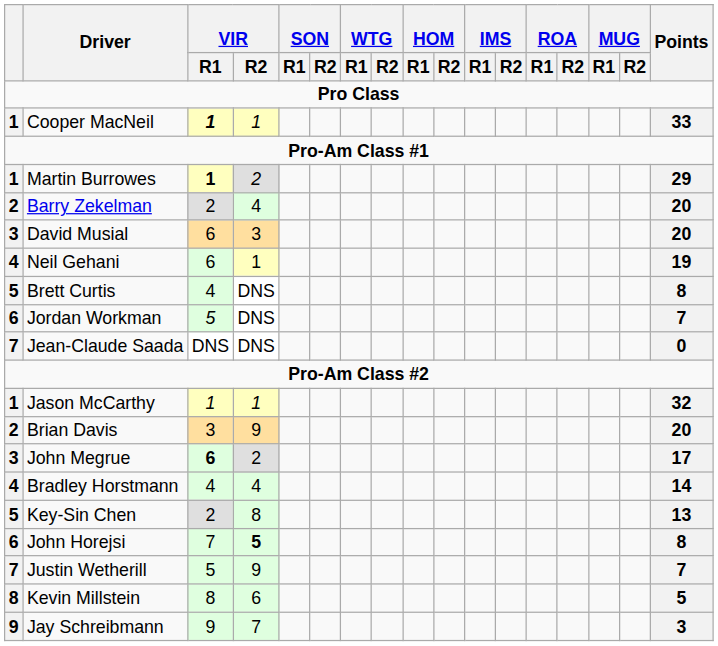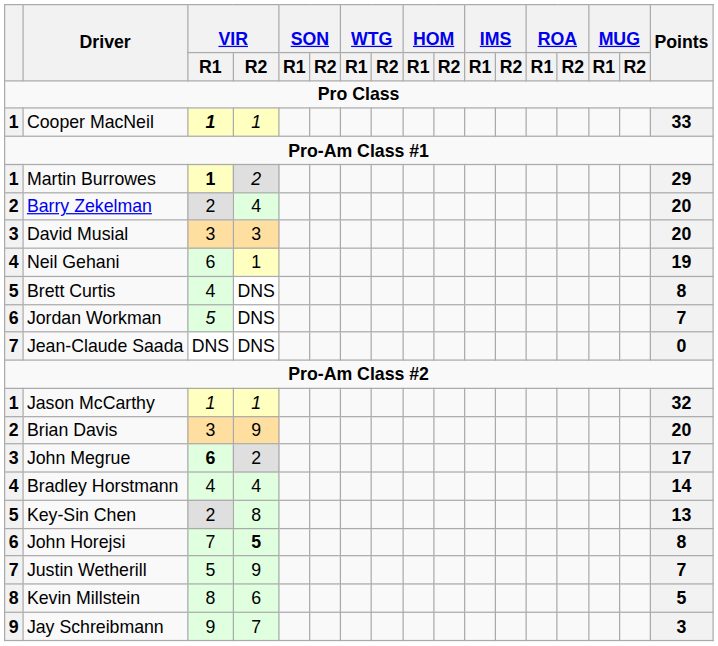 <table class="wikitable" style="font-size:90%; text-align:center">
 <tr style="background:#f9f9f9" valign="top">
 <th rowspan=2 valign="middle"></th>
 <th rowspan=2 valign="middle">Driver</th>
 <th colspan=2><br><a href='#'>VIR</a></th>
 <th colspan=2><br><a href='#'>SON</a></th>
 <th colspan=2><br><a href='#'>WTG</a></th>
 <th colspan=2><br><a href='#'>HOM</a></th>
 <th colspan=2><br><a href='#'>IMS</a></th>
 <th colspan=2><br><a href='#'>ROA</a></th>
 <th colspan=2><br><a href='#'>MUG</a></th>
 <th rowspan=2 valign="middle">Points</th>
 </tr>
 <tr>
 <th>R1</th>
 <th>R2</th>
 <th>R1</th>
 <th>R2</th>
 <th>R1</th>
 <th>R2</th>
 <th>R1</th>
 <th>R2</th>
 <th>R1</th>
 <th>R2</th>
 <th>R1</th>
 <th>R2</th>
 <th>R1</th>
 <th>R2</th>
 </tr>
 <tr>
 <td colspan=17 align=center><strong>Pro Class</strong></td>
 </tr>
 <tr>
 <th>1</th>
 <td align=left> Cooper MacNeil</td>
 <td style="background:#ffffbf;"><strong> <em>1</em> </strong></td>
 <td style="background:#ffffbf;"><em>1</em></td>
 <td></td>
 <td></td>
 <td></td>
 <td></td>
 <td></td>
 <td></td>
 <td></td>
 <td></td>
 <td></td>
 <td></td>
 <td></td>
 <td></td>
 <th>33</th>
 </tr>
 <tr>
 <td colspan=17 align=center><strong>Pro-Am Class #1</strong></td>
 </tr>
 <tr>
 <th>1</th>
 <td align=left> Martin Burrowes</td>
 <td style="background:#ffffbf;"><strong>1</strong></td>
 <td style="background:#dfdfdf;"><em>2</em></td>
 <td></td>
 <td></td>
 <td></td>
 <td></td>
 <td></td>
 <td></td>
 <td></td>
 <td></td>
 <td></td>
 <td></td>
 <td></td>
 <td></td>
 <th>29</th>
 </tr>
 <tr>
 <th>2</th>
 <td align=left> <a href='#'>Barry Zekelman</a></td>
 <td style="background:#dfdfdf;">2</td>
 <td style="background:#dfffdf;">4</td>
 <td></td>
 <td></td>
 <td></td>
 <td></td>
 <td></td>
 <td></td>
 <td></td>
 <td></td>
 <td></td>
 <td></td>
 <td></td>
 <td></td>
 <th>20</th>
 </tr>
 <tr>
 <th>3</th>
 <td align=left> David Musial</td>
-<td style="background:#ffdf9f;">6</td>
+<td style="background:#ffdf9f;">3</td>
 <td style="background:#ffdf9f;">3</td>
 <td></td>
 <td></td>
 <td></td>
 <td></td>
 <td></td>
 <td></td>
 <td></td>
 <td></td>
 <td></td>
 <td></td>
 <td></td>
 <td></td>
 <th>20</th>
 </tr>
 <tr>
 <th>4</th>
 <td align=left> Neil Gehani</td>
 <td style="background:#dfffdf;">6</td>
 <td style="background:#ffffbf;">1</td>
 <td></td>
 <td></td>
 <td></td>
 <td></td>
 <td></td>
 <td></td>
 <td></td>
 <td></td>
 <td></td>
 <td></td>
 <td></td>
 <td></td>
 <th>19</th>
 </tr>
 <tr>
 <th>5</th>
 <td align=left> Brett Curtis</td>
 <td style="background:#dfffdf;">4</td>
 <td style="background:#ffffff;">DNS</td>
 <td></td>
 <td></td>
 <td></td>
 <td></td>
 <td></td>
 <td></td>
 <td></td>
 <td></td>
 <td></td>
 <td></td>
 <td></td>
 <td></td>
 <th>8</th>
 </tr>
 <tr>
 <th>6</th>
 <td align=left> Jordan Workman</td>
 <td style="background:#dfffdf;"><em>5</em></td>
 <td style="background:#ffffff;">DNS</td>
 <td></td>
 <td></td>
 <td></td>
 <td></td>
 <td></td>
 <td></td>
 <td></td>
 <td></td>
 <td></td>
 <td></td>
 <td></td>
 <td></td>
 <th>7</th>
 </tr>
 <tr>
 <th>7</th>
 <td align=left> Jean-Claude Saada</td>
 <td style="background:#ffffff;">DNS</td>
 <td style="background:#ffffff;">DNS</td>
 <td></td>
 <td></td>
 <td></td>
 <td></td>
 <td></td>
 <td></td>
 <td></td>
 <td></td>
 <td></td>
 <td></td>
 <td></td>
 <td></td>
 <th>0</th>
 </tr>
 <tr>
 <td colspan=17 align=center><strong>Pro-Am Class #2</strong></td>
 </tr>
 <tr>
 <th>1</th>
 <td align=left> Jason McCarthy</td>
 <td style="background:#ffffbf;"><em>1</em></td>
 <td style="background:#ffffbf;"><em>1</em></td>
 <td></td>
 <td></td>
 <td></td>
 <td></td>
 <td></td>
 <td></td>
 <td></td>
 <td></td>
 <td></td>
 <td></td>
 <td></td>
 <td></td>
 <th>32</th>
 </tr>
 <tr>
 <th>2</th>
 <td align=left> Brian Davis</td>
 <td style="background:#ffdf9f;">3</td>
 <td style="background:#ffdf9f;">9</td>
 <td></td>
 <td></td>
 <td></td>
 <td></td>
 <td></td>
 <td></td>
 <td></td>
 <td></td>
 <td></td>
 <td></td>
 <td></td>
 <td></td>
 <th>20</th>
 </tr>
 <tr>
 <th>3</th>
 <td align=left> John Megrue</td>
 <td style="background:#dfffdf;"><strong>6</strong></td>
 <td style="background:#dfdfdf;">2</td>
 <td></td>
 <td></td>
 <td></td>
 <td></td>
 <td></td>
 <td></td>
 <td></td>
 <td></td>
 <td></td>
 <td></td>
 <td></td>
 <td></td>
 <th>17</th>
 </tr>
 <tr>
 <th>4</th>
 <td align=left> Bradley Horstmann</td>
 <td style="background:#dfffdf;">4</td>
 <td style="background:#dfffdf;">4</td>
 <td></td>
 <td></td>
 <td></td>
 <td></td>
 <td></td>
 <td></td>
 <td></td>
 <td></td>
 <td></td>
 <td></td>
 <td></td>
 <td></td>
 <th>14</th>
 </tr>
 <tr>
 <th>5</th>
 <td align=left> Key-Sin Chen</td>
 <td style="background:#dfdfdf;">2</td>
 <td style="background:#dfffdf;">8</td>
 <td></td>
 <td></td>
 <td></td>
 <td></td>
 <td></td>
 <td></td>
 <td></td>
 <td></td>
 <td></td>
 <td></td>
 <td></td>
 <td></td>
 <th>13</th>
 </tr>
 <tr>
 <th>6</th>
 <td align=left> John Horejsi</td>
 <td style="background:#dfffdf;">7</td>
 <td style="background:#dfffdf;"><strong>5</strong></td>
 <td></td>
 <td></td>
 <td></td>
 <td></td>
 <td></td>
 <td></td>
 <td></td>
 <td></td>
 <td></td>
 <td></td>
 <td></td>
 <td></td>
 <th>8</th>
 </tr>
 <tr>
 <th>7</th>
 <td align=left> Justin Wetherill</td>
 <td style="background:#dfffdf;">5</td>
 <td style="background:#dfffdf;">9</td>
 <td></td>
 <td></td>
 <td></td>
 <td></td>
 <td></td>
 <td></td>
 <td></td>
 <td></td>
 <td></td>
 <td></td>
 <td></td>
 <td></td>
 <th>7</th>
 </tr>
 <tr>
 <th>8</th>
 <td align=left> Kevin Millstein</td>
 <td style="background:#dfffdf;">8</td>
 <td style="background:#dfffdf;">6</td>
 <td></td>
 <td></td>
 <td></td>
 <td></td>
 <td></td>
 <td></td>
 <td></td>
 <td></td>
 <td></td>
 <td></td>
 <td></td>
 <td></td>
 <th>5</th>
 </tr>
 <tr>
 <th>9</th>
 <td align=left> Jay Schreibmann</td>
 <td style="background:#dfffdf;">9</td>
 <td style="background:#dfffdf;">7</td>
 <td></td>
 <td></td>
 <td></td>
 <td></td>
 <td></td>
 <td></td>
 <td></td>
 <td></td>
 <td></td>
 <td></td>
 <td></td>
 <td></td>
 <th>3</th>
 </tr>
 </table>
